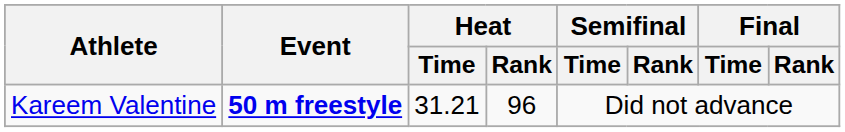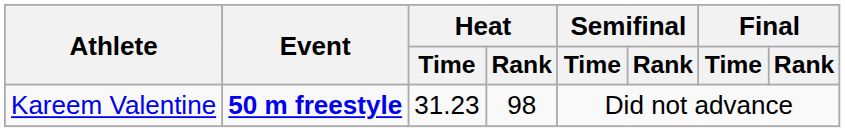 <table class=wikitable style="font-size:90%">
 <tr>
 <th rowspan="2">Athlete</th>
 <th rowspan="2">Event</th>
 <th colspan="2">Heat</th>
 <th colspan="2">Semifinal</th>
 <th colspan="2">Final</th>
 </tr>
 <tr style="font-size:95%">
 <th>Time</th>
 <th>Rank</th>
 <th>Time</th>
 <th>Rank</th>
 <th>Time</th>
 <th>Rank</th>
 </tr>
 <tr align=center>
 <td align=left><a href='#'>Kareem Valentine</a></td>
 <td align=left><strong><a href='#'>50 m freestyle</a></strong></td>
-<td>31.21</td>
-<td>96</td>
+<td>31.23</td>
+<td>98</td>
 <td colspan=4>Did not advance</td>
 </tr>
 </table>
